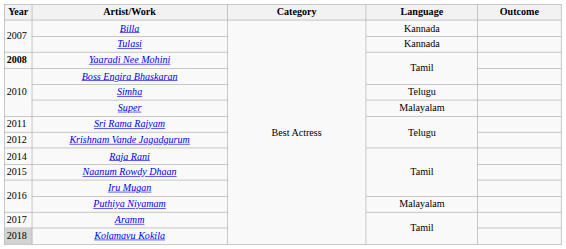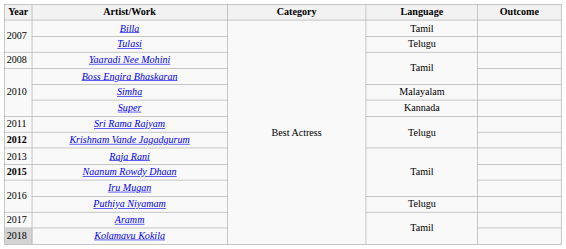 <table id=FilmfareSouth class="wikitable sortable static-row-numbers" style="width:70%;">
 <tr>
 <th width=5%>Year</th>
 <th style="width:35%;">Artist/Work</th>
 <th style="width:25%;">Category</th>
 <th style="width:20%;">Language</th>
 <th style="width:15%;">Outcome</th>
 </tr>
 <tr>
 <td rowspan="2" style="text-align:left;">2007</td>
 <td style="text-align:center;"><em><a href='#'>Billa</a></em></td>
 <td rowspan="14" style="text-align:center;">Best Actress</td>
-<td style="text-align:center;">Kannada</td>
+<td style="text-align:center;">Tamil</td>
 <td></td>
 </tr>
 <tr>
 <td style="text-align:center;"><em> <a href='#'>Tulasi</a></em></td>
-<td style="text-align:center;">Kannada</td>
+<td style="text-align:center;">Telugu</td>
 <td></td>
 </tr>
 <tr>
-<td style="text-align:left;"><strong>2008</strong></td>
+<td style="text-align:left;">2008</td>
 <td style="text-align:center;"><em><a href='#'>Yaaradi Nee Mohini</a></em></td>
 <td rowspan="2" style="text-align:center;">Tamil</td>
 <td></td>
 </tr>
 <tr>
 <td rowspan="3" style="text-align:left;">2010</td>
 <td style="text-align:center;"><em><a href='#'>Boss Engira Bhaskaran</a></em></td>
 <td></td>
 </tr>
 <tr>
 <td style="text-align:center;"><em><a href='#'>Simha</a></em></td>
-<td style="text-align:center;">Telugu</td>
+<td style="text-align:center;">Malayalam</td>
 <td></td>
 </tr>
 <tr>
 <td style="text-align:center;"><em> <a href='#'>Super</a></em></td>
-<td style="text-align:center;">Malayalam</td>
+<td style="text-align:center;">Kannada</td>
 <td></td>
 </tr>
 <tr>
 <td style="text-align:left;">2011</td>
 <td style="text-align:center;"><em><a href='#'>Sri Rama Rajyam</a></em></td>
 <td rowspan="2" style="text-align:center;">Telugu</td>
 <td></td>
 </tr>
 <tr>
-<td style="text-align:left;">2012</td>
+<td style="text-align:left;"><strong>2012</strong></td>
 <td style="text-align:center;"><em><a href='#'>Krishnam Vande Jagadgurum</a></em></td>
 <td></td>
 </tr>
 <tr>
-<td style="text-align:left;">2014</td>
+<td style="text-align:left;">2013</td>
 <td style="text-align:center;"><em><a href='#'>Raja Rani</a></em></td>
 <td rowspan="3" style="text-align:center;">Tamil</td>
 <td></td>
 </tr>
 <tr>
-<td style="text-align:left;">2015</td>
+<td style="text-align:left;"><strong>2015</strong></td>
 <td style="text-align:center;"><em><a href='#'>Naanum Rowdy Dhaan</a></em></td>
 <td></td>
 </tr>
 <tr>
 <td rowspan="2" style="text-align:left;">2016</td>
 <td style="text-align:center;"><em><a href='#'>Iru Mugan</a></em></td>
 <td></td>
 </tr>
 <tr>
 <td style="text-align:center;"><em><a href='#'>Puthiya Niyamam</a></em></td>
-<td style="text-align:center;">Malayalam</td>
+<td style="text-align:center;">Telugu</td>
 <td></td>
 </tr>
 <tr>
 <td style="text-align:left;">2017</td>
 <td style="text-align:center;"><em><a href='#'>Aramm</a></em></td>
 <td rowspan="2" style="text-align:center;">Tamil</td>
 <td></td>
 </tr>
 <tr>
 <td style="background: lightgrey; text-align:left;">2018</td>
 <td style="text-align:center;"><em><a href='#'>Kolamavu Kokila</a></em></td>
 <td></td>
 </tr>
 </table>
